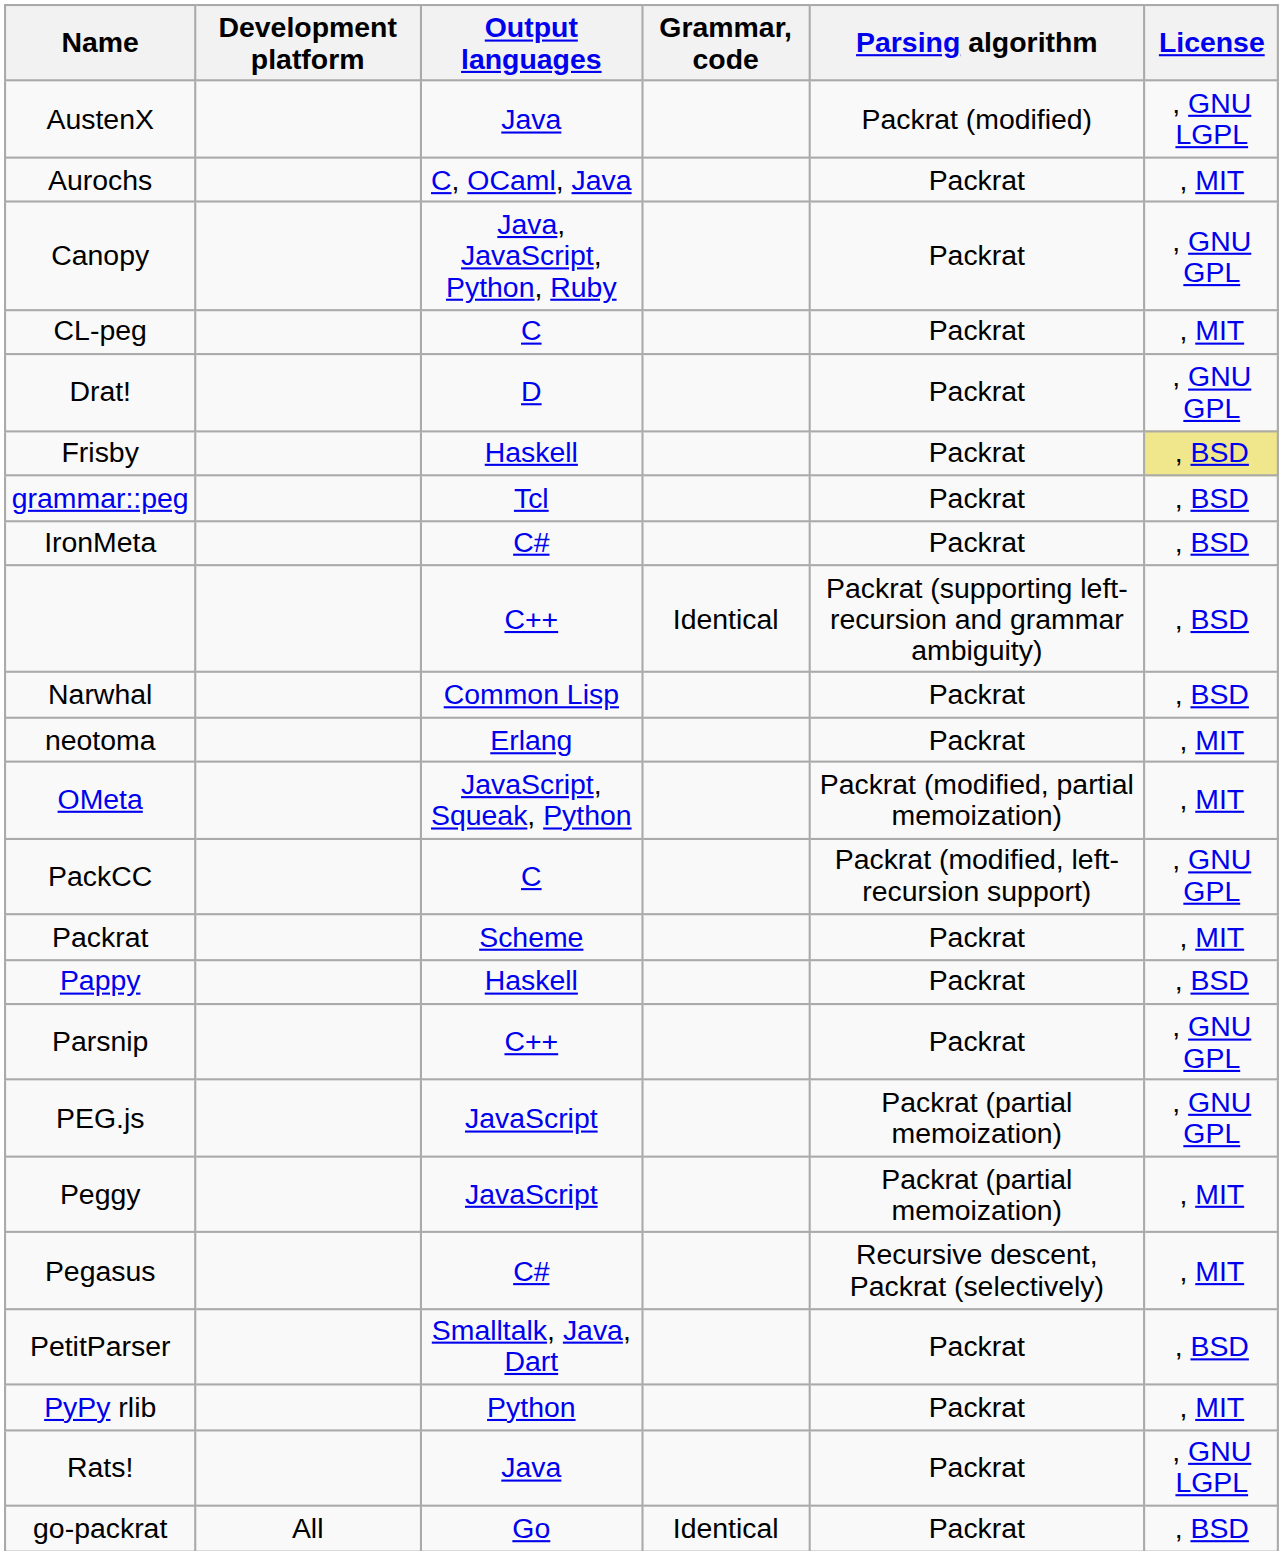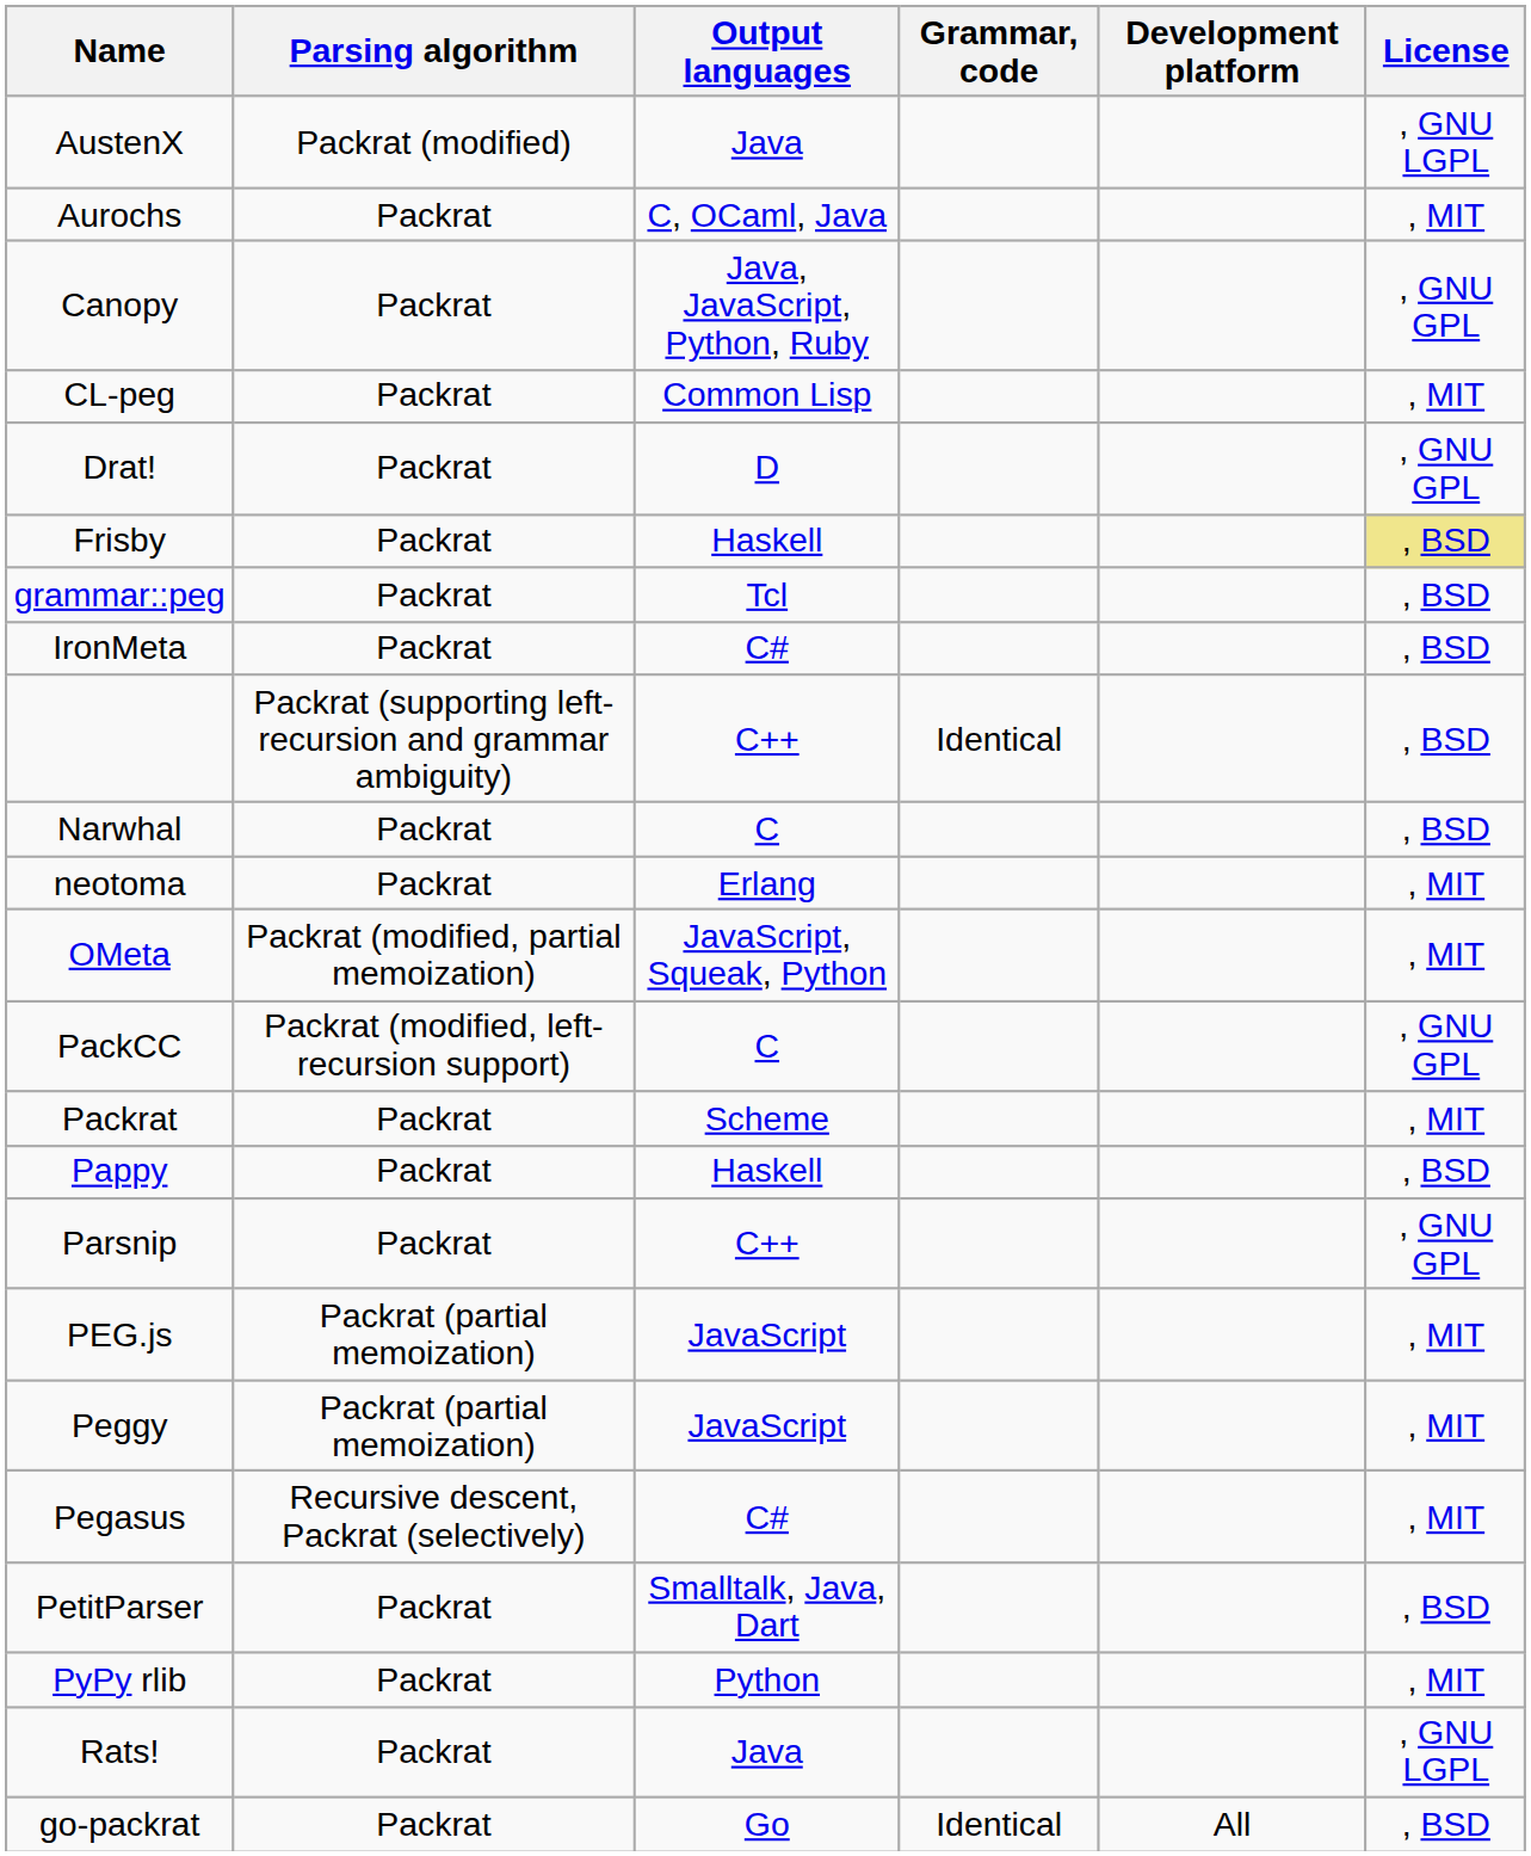 <table class="wikitable sortable" style="text-align: center; font-size: 85%; width: auto;">
 <tr>
 <th>Name</th>
-<th>Development platform</th>
+<th><a href='#'>Parsing</a> algorithm</th>
 <th><a href='#'>Output languages</a></th>
 <th>Grammar, code</th>
-<th><a href='#'>Parsing</a> algorithm</th>
+<th>Development platform</th>
 <th><a href='#'>License</a></th>
 </tr>
 <tr>
 <td>AustenX</td>
-<td></td>
+<td>Packrat (modified)</td>
 <td><a href='#'>Java</a></td>
 <td></td>
-<td>Packrat (modified)</td>
+<td></td>
 <td>, <a href='#'>GNU LGPL</a></td>
 </tr>
 <tr>
 <td>Aurochs</td>
-<td></td>
+<td>Packrat</td>
 <td><a href='#'>C</a>, <a href='#'>OCaml</a>, <a href='#'>Java</a></td>
 <td></td>
-<td>Packrat</td>
+<td></td>
 <td>, <a href='#'>MIT</a></td>
 </tr>
 <tr>
 <td>Canopy</td>
-<td></td>
+<td>Packrat</td>
 <td><a href='#'>Java</a>, <a href='#'>JavaScript</a>, <a href='#'>Python</a>, <a href='#'>Ruby</a></td>
 <td></td>
-<td>Packrat</td>
+<td></td>
 <td>, <a href='#'>GNU GPL</a></td>
 </tr>
 <tr>
 <td>CL-peg</td>
+<td>Packrat</td>
+<td><a href='#'>Common Lisp</a></td>
 <td></td>
-<td><a href='#'>C</a></td>
 <td></td>
-<td>Packrat</td>
 <td>, <a href='#'>MIT</a></td>
 </tr>
 <tr>
 <td>Drat!</td>
-<td></td>
+<td>Packrat</td>
 <td><a href='#'>D</a></td>
 <td></td>
-<td>Packrat</td>
+<td></td>
 <td>, <a href='#'>GNU GPL</a></td>
 </tr>
 <tr>
 <td>Frisby</td>
-<td></td>
+<td>Packrat</td>
 <td><a href='#'>Haskell</a></td>
 <td></td>
-<td>Packrat</td>
+<td></td>
 <td style="background: khaki;">, <a href='#'>BSD</a></td>
 </tr>
 <tr>
 <td><a href='#'>grammar::peg</a></td>
-<td></td>
+<td>Packrat</td>
 <td><a href='#'>Tcl</a></td>
 <td></td>
-<td>Packrat</td>
+<td></td>
 <td>, <a href='#'>BSD</a></td>
 </tr>
 <tr>
 <td>IronMeta</td>
-<td></td>
+<td>Packrat</td>
 <td><a href='#'>C#</a></td>
 <td></td>
-<td>Packrat</td>
+<td></td>
 <td>, <a href='#'>BSD</a></td>
 </tr>
 <tr>
 <td></td>
-<td></td>
+<td>Packrat (supporting left-recursion and grammar ambiguity)</td>
 <td><a href='#'>C++</a></td>
 <td>Identical</td>
-<td>Packrat (supporting left-recursion and grammar ambiguity)</td>
+<td></td>
 <td>, <a href='#'>BSD</a></td>
 </tr>
 <tr>
 <td>Narwhal</td>
+<td>Packrat</td>
+<td><a href='#'>C</a></td>
 <td></td>
-<td><a href='#'>Common Lisp</a></td>
 <td></td>
-<td>Packrat</td>
 <td>, <a href='#'>BSD</a></td>
 </tr>
 <tr>
 <td>neotoma</td>
-<td></td>
+<td>Packrat</td>
 <td><a href='#'>Erlang</a></td>
 <td></td>
-<td>Packrat</td>
+<td></td>
 <td>, <a href='#'>MIT</a></td>
 </tr>
 <tr>
 <td><a href='#'>OMeta</a></td>
-<td></td>
+<td>Packrat (modified, partial memoization)</td>
 <td><a href='#'>JavaScript</a>, <a href='#'>Squeak</a>, <a href='#'>Python</a></td>
 <td></td>
-<td>Packrat (modified, partial memoization)</td>
+<td></td>
 <td>, <a href='#'>MIT</a></td>
 </tr>
 <tr>
 <td>PackCC</td>
-<td></td>
+<td>Packrat (modified, left-recursion support)</td>
 <td><a href='#'>C</a></td>
 <td></td>
-<td>Packrat (modified, left-recursion support)</td>
+<td></td>
 <td>, <a href='#'>GNU GPL</a></td>
 </tr>
 <tr>
 <td>Packrat</td>
-<td></td>
+<td>Packrat</td>
 <td><a href='#'>Scheme</a></td>
 <td></td>
-<td>Packrat</td>
+<td></td>
 <td>, <a href='#'>MIT</a></td>
 </tr>
 <tr>
 <td><a href='#'>Pappy</a></td>
-<td></td>
+<td>Packrat</td>
 <td><a href='#'>Haskell</a></td>
 <td></td>
-<td>Packrat</td>
+<td></td>
 <td>, <a href='#'>BSD</a></td>
 </tr>
 <tr>
 <td>Parsnip</td>
-<td></td>
+<td>Packrat</td>
 <td><a href='#'>C++</a></td>
 <td></td>
-<td>Packrat</td>
+<td></td>
 <td>, <a href='#'>GNU GPL</a></td>
 </tr>
 <tr>
 <td>PEG.js</td>
-<td></td>
+<td>Packrat (partial memoization)</td>
 <td><a href='#'>JavaScript</a></td>
 <td></td>
-<td>Packrat (partial memoization)</td>
-<td>, <a href='#'>GNU GPL</a></td>
+<td></td>
+<td>, <a href='#'>MIT</a></td>
 </tr>
 <tr>
 <td>Peggy</td>
-<td></td>
+<td>Packrat (partial memoization)</td>
 <td><a href='#'>JavaScript</a></td>
 <td></td>
-<td>Packrat (partial memoization)</td>
+<td></td>
 <td>, <a href='#'>MIT</a></td>
 </tr>
 <tr>
 <td>Pegasus</td>
-<td></td>
+<td>Recursive descent, Packrat (selectively)</td>
 <td><a href='#'>C#</a></td>
 <td></td>
-<td>Recursive descent, Packrat (selectively)</td>
+<td></td>
 <td>, <a href='#'>MIT</a></td>
 </tr>
 <tr>
 <td>PetitParser</td>
-<td></td>
+<td>Packrat</td>
 <td><a href='#'>Smalltalk</a>, <a href='#'>Java</a>, <a href='#'>Dart</a></td>
 <td></td>
-<td>Packrat</td>
+<td></td>
 <td>, <a href='#'>BSD</a></td>
 </tr>
 <tr>
 <td><a href='#'>PyPy</a> rlib</td>
-<td></td>
+<td>Packrat</td>
 <td><a href='#'>Python</a></td>
 <td></td>
-<td>Packrat</td>
+<td></td>
 <td>, <a href='#'>MIT</a></td>
 </tr>
 <tr>
 <td>Rats!</td>
-<td></td>
+<td>Packrat</td>
 <td><a href='#'>Java</a></td>
 <td></td>
-<td>Packrat</td>
+<td></td>
 <td>, <a href='#'>GNU LGPL</a></td>
 </tr>
 <tr>
 <td>go-packrat</td>
-<td>All</td>
+<td>Packrat</td>
 <td><a href='#'>Go</a></td>
 <td>Identical</td>
-<td>Packrat</td>
+<td>All</td>
 <td>, <a href='#'>BSD</a></td>
 </tr>
 </table>
